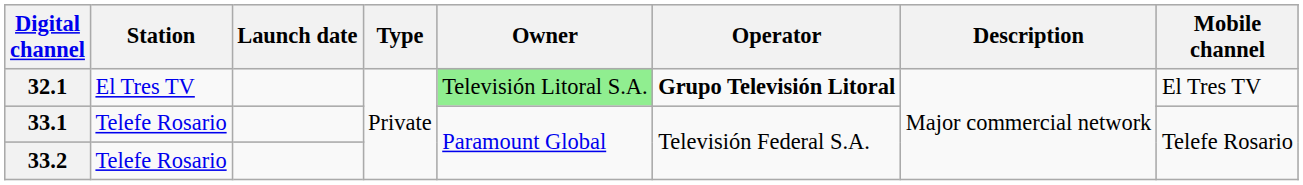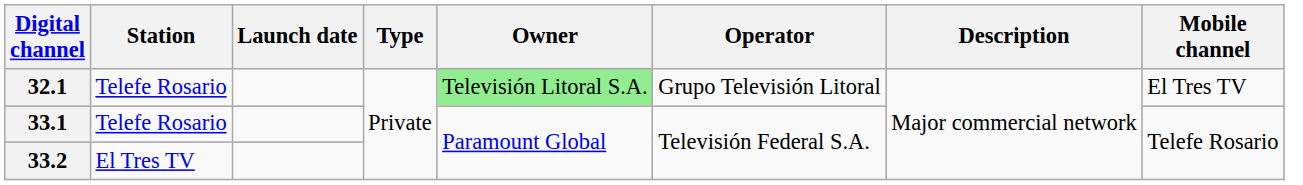 <table class="wikitable sortable" style="font-size: 90%;">
 <tr>
 <th><a href='#'>Digital<br>channel</a></th>
 <th>Station</th>
 <th>Launch date</th>
 <th>Type</th>
 <th>Owner</th>
 <th>Operator</th>
 <th>Description</th>
 <th>Mobile<br>channel</th>
 </tr>
 <tr>
 <th>32.1</th>
-<td><a href='#'>El Tres TV</a> </td>
+<td><a href='#'>Telefe Rosario</a> </td>
 <td></td>
 <td rowspan="3">Private</td>
 <td style="background: lightgreen;">Televisión Litoral S.A.</td>
-<td><strong>Grupo Televisión Litoral</strong></td>
+<td>Grupo Televisión Litoral</td>
 <td rowspan="3">Major commercial network</td>
 <td>El Tres TV</td>
 </tr>
 <tr>
 <th>33.1</th>
 <td><a href='#'>Telefe Rosario</a> </td>
 <td></td>
 <td rowspan="2"><a href='#'>Paramount Global</a></td>
 <td rowspan="2">Televisión Federal S.A.</td>
 <td rowspan="2">Telefe Rosario</td>
 </tr>
 <tr>
 <th>33.2</th>
-<td><a href='#'>Telefe Rosario</a> </td>
+<td><a href='#'>El Tres TV</a> </td>
 <td></td>
 </tr>
 </table>
